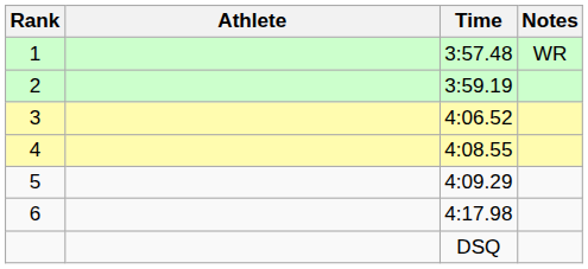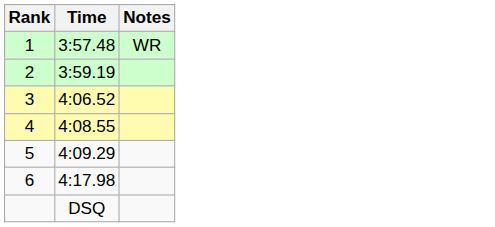 <table class="wikitable" style="text-align:center">
 <tr>
 <th>Rank</th>
-<th Style="width:18em">Athlete</th>
 <th>Time</th>
 <th>Notes</th>
 </tr>
 <tr style="background:#cfc">
 <td>1</td>
-<td style="text-align:left"></td>
 <td>3:57.48</td>
 <td>WR</td>
 </tr>
 <tr style="background:#cfc">
 <td>2</td>
-<td style="text-align:left"></td>
 <td>3:59.19</td>
 <td></td>
 </tr>
 <tr style="background:#fffcaf">
 <td>3</td>
-<td style="text-align:left"></td>
 <td>4:06.52</td>
 <td></td>
 </tr>
 <tr style="background:#fffcaf">
 <td>4</td>
-<td style="text-align:left"></td>
 <td>4:08.55</td>
 <td></td>
 </tr>
 <tr>
 <td>5</td>
-<td style="text-align:left"></td>
 <td>4:09.29</td>
 <td></td>
 </tr>
 <tr>
 <td>6</td>
-<td style="text-align:left"></td>
 <td>4:17.98</td>
 <td></td>
 </tr>
 <tr>
 <td></td>
-<td style="text-align:left"></td>
 <td>DSQ</td>
 <td></td>
 </tr>
 </table>
